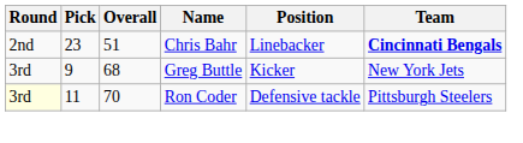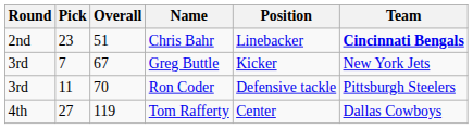 <table class="wikitable">
 <tr>
 <th>Round</th>
 <th>Pick</th>
 <th>Overall</th>
 <th>Name</th>
 <th>Position</th>
 <th>Team</th>
 </tr>
 <tr>
 <td>2nd</td>
 <td>23</td>
 <td>51</td>
 <td><a href='#'>Chris Bahr</a></td>
 <td><a href='#'>Linebacker</a></td>
 <td><strong><a href='#'>Cincinnati Bengals</a></strong></td>
 </tr>
 <tr>
 <td>3rd</td>
-<td>9</td>
-<td>68</td>
+<td>7</td>
+<td>67</td>
 <td><a href='#'>Greg Buttle</a></td>
 <td><a href='#'>Kicker</a></td>
 <td><a href='#'>New York Jets</a></td>
 </tr>
 <tr>
-<td style="background: lightyellow;">3rd</td>
+<td>3rd</td>
 <td>11</td>
 <td>70</td>
 <td><a href='#'>Ron Coder</a></td>
 <td><a href='#'>Defensive tackle</a></td>
 <td><a href='#'>Pittsburgh Steelers</a></td>
 </tr>
+<tr>
+<td>4th</td>
+<td>27</td>
+<td>119</td>
+<td><a href='#'>Tom Rafferty</a></td>
+<td><a href='#'>Center</a></td>
+<td><a href='#'>Dallas Cowboys</a></td>
+</tr>
 </table>
